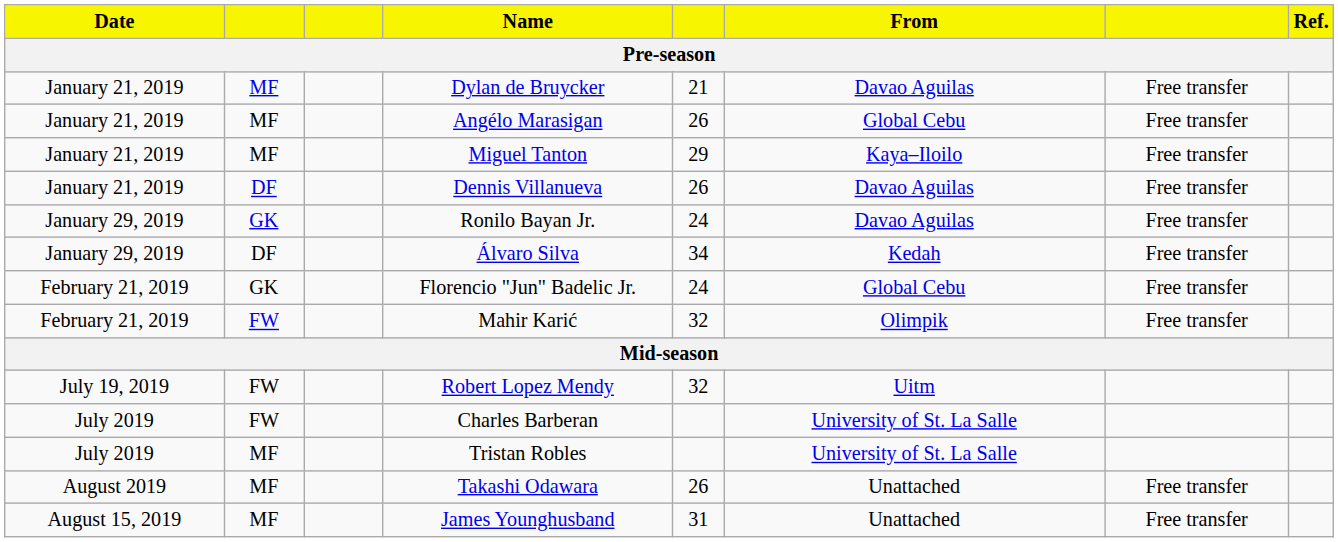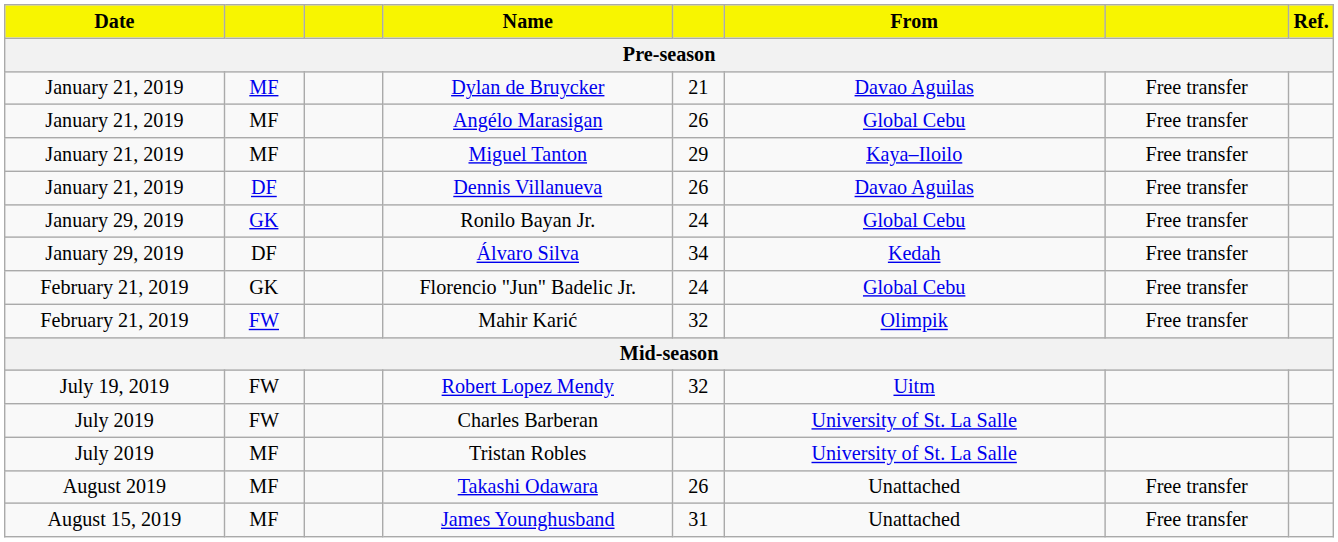 <table class="wikitable" style="text-align:center; font-size:90%">
 <tr>
 <th style="background:#F8F500; color:#000000; width:150px;">Date</th>
 <th style="background:#F8F500; color:#000000; width:50px;"></th>
 <th style="background:#F8F500; color:#000000; width:50px;"></th>
 <th style="background:#F8F500; color:#000000; width:200px;">Name</th>
 <th style="background:#F8F500; color:#000000; width:30px;"></th>
 <th style="background:#F8F500; color:#000000; width:265px;">From</th>
 <th style="background:#F8F500; color:#000000; width:125px;"></th>
 <th style="background:#F8F500; color:#000000; width:25px;">Ref.</th>
 </tr>
 <tr>
 <th colspan=8>Pre-season</th>
 </tr>
 <tr>
 <td>January 21, 2019</td>
 <td><a href='#'>MF</a></td>
 <td></td>
 <td><a href='#'>Dylan de Bruycker</a></td>
 <td>21</td>
 <td> <a href='#'>Davao Aguilas</a></td>
 <td>Free transfer</td>
 <td></td>
 </tr>
 <tr>
 <td>January 21, 2019</td>
 <td>MF</td>
 <td></td>
 <td><a href='#'>Angélo Marasigan</a></td>
 <td>26</td>
 <td> <a href='#'>Global Cebu</a></td>
 <td>Free transfer</td>
 <td></td>
 </tr>
 <tr>
 <td>January 21, 2019</td>
 <td>MF</td>
 <td></td>
 <td><a href='#'>Miguel Tanton</a></td>
 <td>29</td>
 <td> <a href='#'>Kaya–Iloilo</a></td>
 <td>Free transfer</td>
 <td></td>
 </tr>
 <tr>
 <td>January 21, 2019</td>
 <td><a href='#'>DF</a></td>
 <td></td>
 <td><a href='#'>Dennis Villanueva</a></td>
 <td>26</td>
 <td> <a href='#'>Davao Aguilas</a></td>
 <td>Free transfer</td>
 <td></td>
 </tr>
 <tr>
 <td>January 29, 2019</td>
 <td><a href='#'>GK</a></td>
 <td></td>
 <td>Ronilo Bayan Jr.</td>
 <td>24</td>
-<td> <a href='#'>Davao Aguilas</a></td>
+<td> <a href='#'>Global Cebu</a></td>
 <td>Free transfer</td>
 <td></td>
 </tr>
 <tr>
 <td>January 29, 2019</td>
 <td>DF</td>
 <td></td>
 <td><a href='#'>Álvaro Silva</a></td>
 <td>34</td>
 <td> <a href='#'>Kedah</a></td>
 <td>Free transfer</td>
 <td></td>
 </tr>
 <tr>
 <td>February 21, 2019</td>
 <td>GK</td>
 <td></td>
 <td>Florencio "Jun" Badelic Jr.</td>
 <td>24</td>
 <td> <a href='#'>Global Cebu</a></td>
 <td>Free transfer</td>
 <td></td>
 </tr>
 <tr>
 <td>February 21, 2019</td>
 <td><a href='#'>FW</a></td>
 <td></td>
 <td>Mahir Karić</td>
 <td>32</td>
 <td> <a href='#'>Olimpik</a></td>
 <td>Free transfer</td>
 <td></td>
 </tr>
 <tr>
 <th colspan=8>Mid-season</th>
 </tr>
 <tr>
 <td>July 19, 2019</td>
 <td>FW</td>
 <td></td>
 <td><a href='#'>Robert Lopez Mendy</a></td>
 <td>32</td>
 <td> <a href='#'>Uitm</a></td>
 <td></td>
 <td></td>
 </tr>
 <tr>
 <td>July 2019</td>
 <td>FW</td>
 <td></td>
 <td>Charles Barberan</td>
 <td></td>
 <td> <a href='#'>University of St. La Salle</a></td>
 <td></td>
 <td></td>
 </tr>
 <tr>
 <td>July 2019</td>
 <td>MF</td>
 <td></td>
 <td>Tristan Robles</td>
 <td></td>
 <td> <a href='#'>University of St. La Salle</a></td>
 <td></td>
 <td></td>
 </tr>
 <tr>
 <td>August 2019</td>
 <td>MF</td>
 <td></td>
 <td><a href='#'>Takashi Odawara</a></td>
 <td>26</td>
 <td>Unattached</td>
 <td>Free transfer</td>
 <td></td>
 </tr>
 <tr>
 <td>August 15, 2019</td>
 <td>MF</td>
 <td></td>
 <td><a href='#'>James Younghusband</a></td>
 <td>31</td>
 <td>Unattached</td>
 <td>Free transfer</td>
 <td></td>
 </tr>
 </table>
